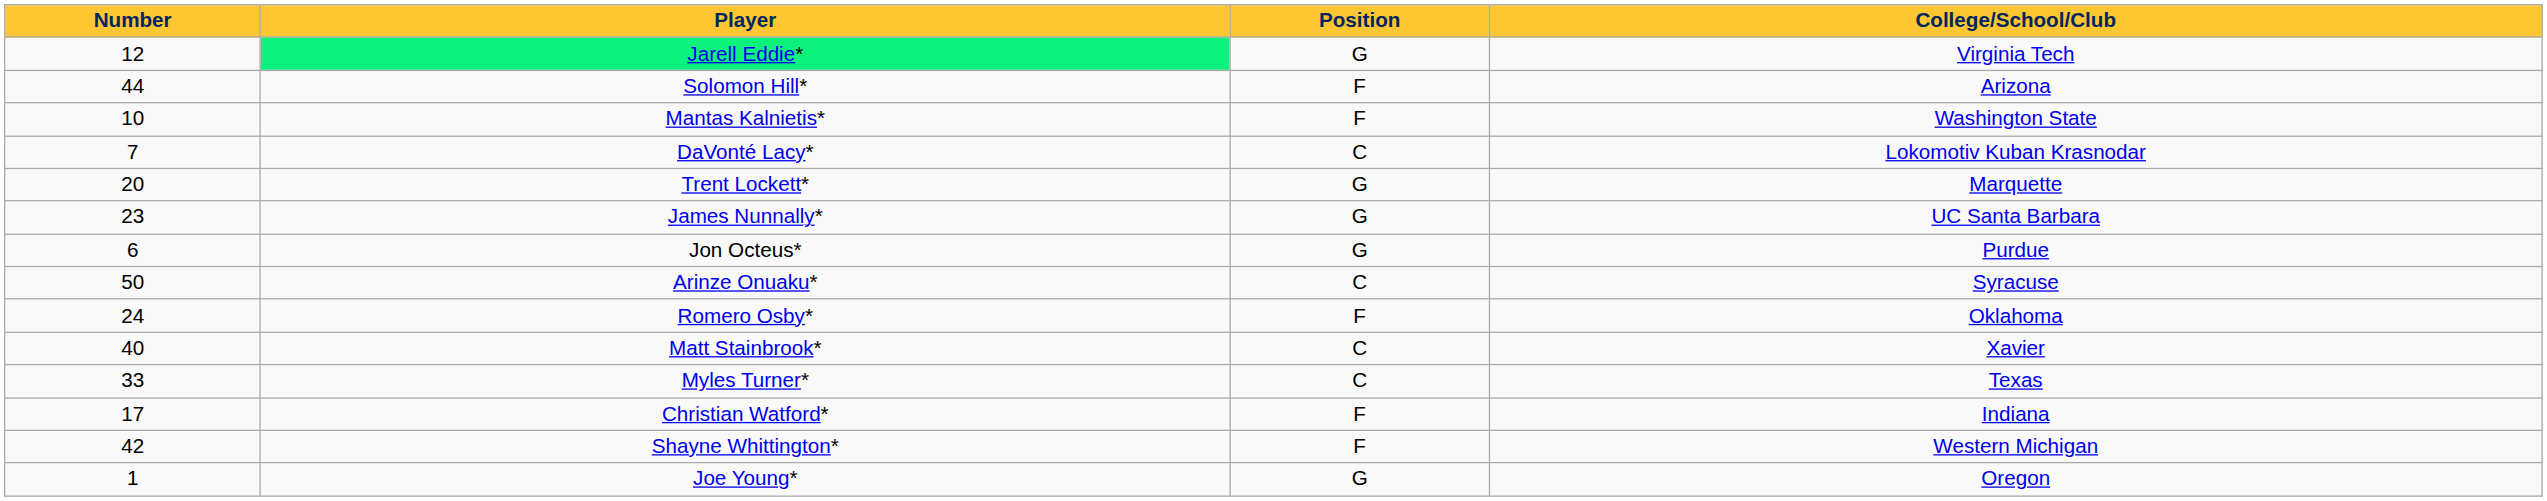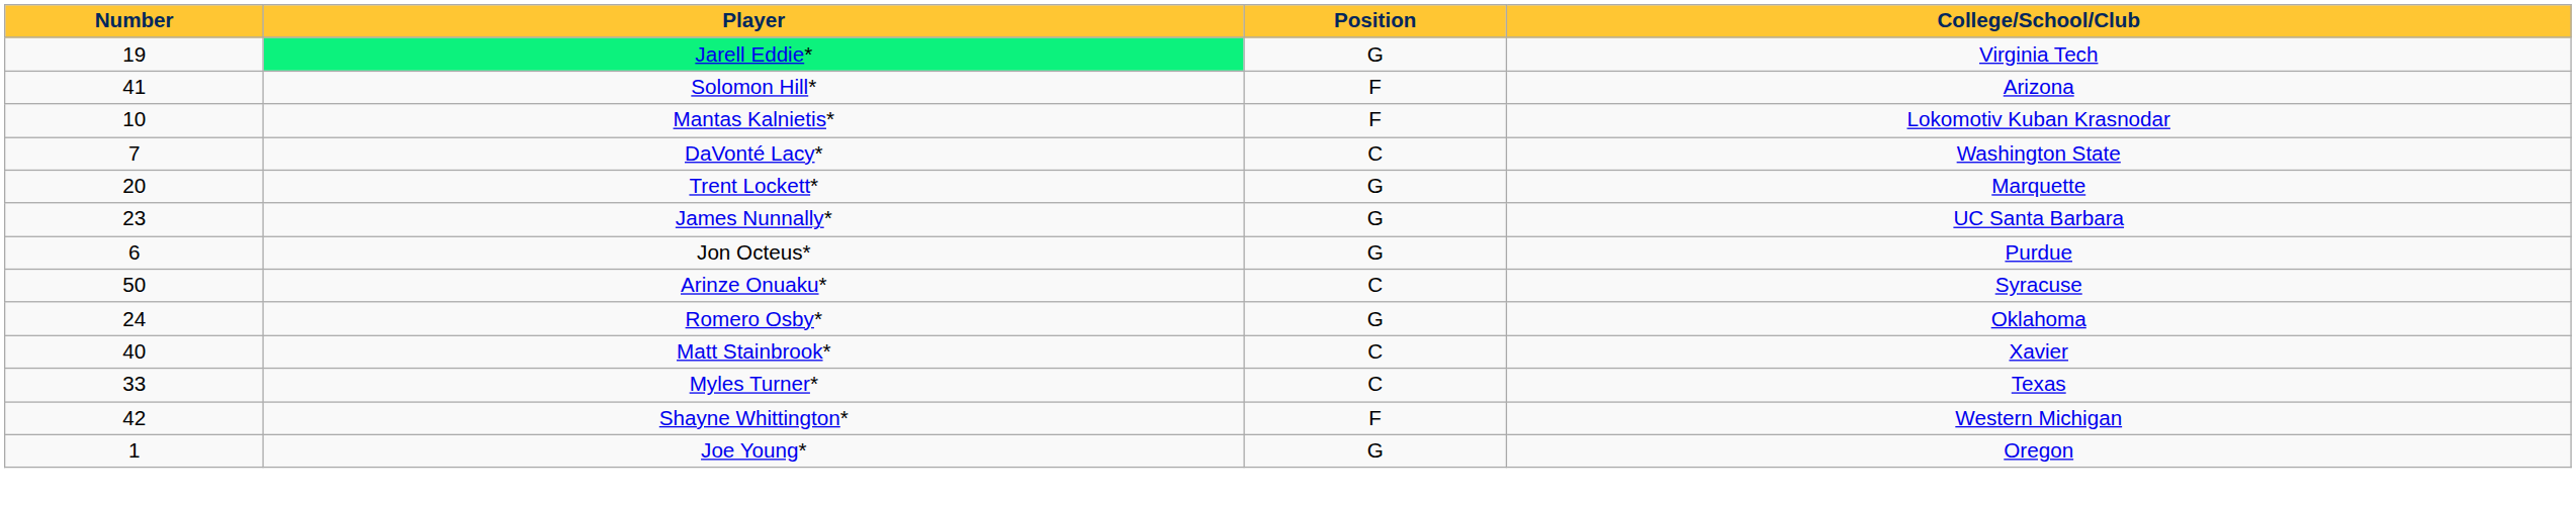 <table class="wikitable sortable sortable">
 <tr>
 <th style="background:#FFC633; color:#00275D" width="1%">Number</th>
 <th style="background:#FFC633; color:#00275D" width="5%">Player</th>
 <th style="background:#FFC633; color:#00275D" width="1%">Position</th>
 <th style="background:#FFC633; color:#00275D" width="5%">College/School/Club</th>
 </tr>
 <tr style="text-align: center">
-<td>12</td>
+<td>19</td>
 <td bgcolor="#0CF27D"><a href='#'>Jarell Eddie</a>*</td>
 <td>G</td>
 <td><a href='#'>Virginia Tech</a></td>
 </tr>
 <tr style="text-align: center">
-<td>44</td>
+<td>41</td>
 <td><a href='#'>Solomon Hill</a>*</td>
 <td>F</td>
 <td><a href='#'>Arizona</a></td>
 </tr>
 <tr style="text-align: center">
 <td>10</td>
 <td><a href='#'>Mantas Kalnietis</a>*</td>
 <td>F</td>
-<td><a href='#'>Washington State</a></td>
+<td><a href='#'>Lokomotiv Kuban Krasnodar</a></td>
 </tr>
 <tr style="text-align: center">
 <td>7</td>
 <td><a href='#'>DaVonté Lacy</a>*</td>
 <td>C</td>
-<td><a href='#'>Lokomotiv Kuban Krasnodar</a></td>
+<td><a href='#'>Washington State</a></td>
 </tr>
 <tr style="text-align: center">
 <td>20</td>
 <td><a href='#'>Trent Lockett</a>*</td>
 <td>G</td>
 <td><a href='#'>Marquette</a></td>
 </tr>
 <tr style="text-align: center">
 <td>23</td>
 <td><a href='#'>James Nunnally</a>*</td>
 <td>G</td>
 <td><a href='#'>UC Santa Barbara</a></td>
 </tr>
 <tr style="text-align: center">
 <td>6</td>
 <td>Jon Octeus*</td>
 <td>G</td>
 <td><a href='#'>Purdue</a></td>
 </tr>
 <tr style="text-align: center">
 <td>50</td>
 <td><a href='#'>Arinze Onuaku</a>*</td>
 <td>C</td>
 <td><a href='#'>Syracuse</a></td>
 </tr>
 <tr style="text-align: center">
 <td>24</td>
 <td><a href='#'>Romero Osby</a>*</td>
-<td>F</td>
+<td>G</td>
 <td><a href='#'>Oklahoma</a></td>
 </tr>
 <tr style="text-align: center">
 <td>40</td>
 <td><a href='#'>Matt Stainbrook</a>*</td>
 <td>C</td>
 <td><a href='#'>Xavier</a></td>
 </tr>
 <tr style="text-align: center">
 <td>33</td>
 <td><a href='#'>Myles Turner</a>*</td>
 <td>C</td>
 <td><a href='#'>Texas</a></td>
 </tr>
 <tr style="text-align: center">
-<td>17</td>
-<td><a href='#'>Christian Watford</a>*</td>
-<td>F</td>
-<td><a href='#'>Indiana</a></td>
-</tr>
-<tr style="text-align: center">
 <td>42</td>
 <td><a href='#'>Shayne Whittington</a>*</td>
 <td>F</td>
 <td><a href='#'>Western Michigan</a></td>
 </tr>
 <tr style="text-align: center">
 <td>1</td>
 <td><a href='#'>Joe Young</a>*</td>
 <td>G</td>
 <td><a href='#'>Oregon</a></td>
 </tr>
 </table>
